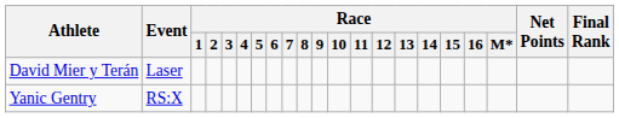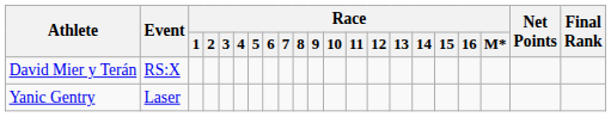 <table class="wikitable" style="font-size:90%">
 <tr>
 <th rowspan=2>Athlete</th>
 <th rowspan=2>Event</th>
 <th colspan=17>Race</th>
 <th rowspan=2>Net<br>Points</th>
 <th rowspan=2>Final<br>Rank</th>
 </tr>
 <tr style="font-size:95%">
 <th>1</th>
 <th>2</th>
 <th>3</th>
 <th>4</th>
 <th>5</th>
 <th>6</th>
 <th>7</th>
 <th>8</th>
 <th>9</th>
 <th>10</th>
 <th>11</th>
 <th>12</th>
 <th>13</th>
 <th>14</th>
 <th>15</th>
 <th>16</th>
 <th>M*</th>
 </tr>
 <tr align=center>
 <td align=left><a href='#'>David Mier y Terán</a></td>
-<td align=left><a href='#'>Laser</a></td>
+<td align=left><a href='#'>RS:X</a></td>
 <td></td>
 <td></td>
 <td></td>
 <td></td>
 <td></td>
 <td></td>
 <td></td>
 <td></td>
 <td></td>
 <td></td>
 <td></td>
 <td></td>
 <td></td>
 <td></td>
 <td></td>
 <td></td>
 <td></td>
 <td></td>
 <td></td>
 </tr>
 <tr align=center>
 <td align=left><a href='#'>Yanic Gentry</a></td>
-<td align=left><a href='#'>RS:X</a></td>
+<td align=left><a href='#'>Laser</a></td>
 <td></td>
 <td></td>
 <td></td>
 <td></td>
 <td></td>
 <td></td>
 <td></td>
 <td></td>
 <td></td>
 <td></td>
 <td></td>
 <td></td>
 <td></td>
 <td></td>
 <td></td>
 <td></td>
 <td></td>
 <td></td>
 <td></td>
 </tr>
 </table>
